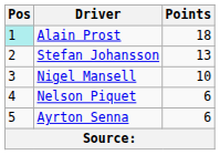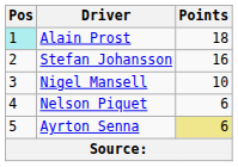 <table class="wikitable" style="font-size: 95%;">
 <tr>
 <th>Pos</th>
 <th>Driver</th>
 <th>Points</th>
 </tr>
 <tr>
 <td style="background: paleturquoise;">1</td>
 <td> <a href='#'>Alain Prost</a></td>
 <td align="right">18</td>
 </tr>
 <tr>
 <td>2</td>
 <td> <a href='#'>Stefan Johansson</a></td>
-<td align="right">13</td>
+<td align="right">16</td>
 </tr>
 <tr>
 <td>3</td>
 <td> <a href='#'>Nigel Mansell</a></td>
 <td align="right">10</td>
 </tr>
 <tr>
 <td>4</td>
 <td> <a href='#'>Nelson Piquet</a></td>
 <td align="right">6</td>
 </tr>
 <tr>
 <td>5</td>
 <td> <a href='#'>Ayrton Senna</a></td>
-<td align="right">6</td>
+<td align="right" style="background: khaki;">6</td>
 </tr>
 <tr>
 <th colspan=4>Source: </th>
 </tr>
 </table>
